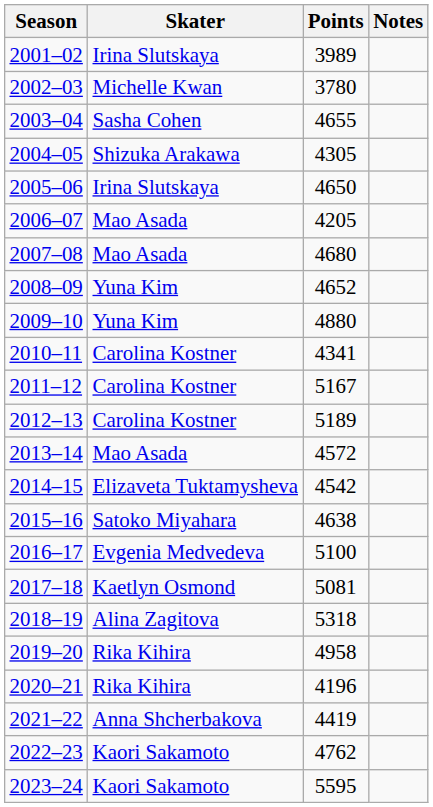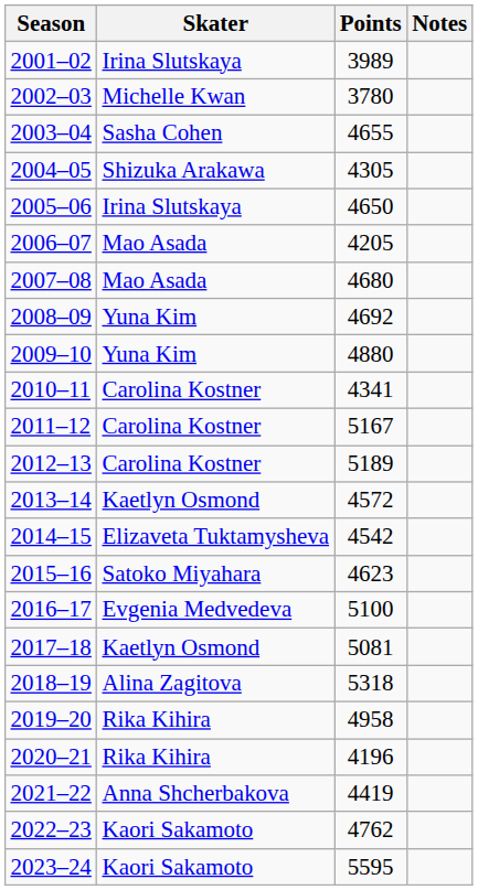 <table class="wikitable sortable">
 <tr>
 <th>Season</th>
 <th>Skater</th>
 <th>Points</th>
 <th>Notes</th>
 </tr>
 <tr>
 <td><a href='#'>2001–02</a></td>
 <td> <a href='#'>Irina Slutskaya</a></td>
 <td style="text-align: center;">3989</td>
 <td></td>
 </tr>
 <tr>
 <td><a href='#'>2002–03</a></td>
 <td> <a href='#'>Michelle Kwan</a></td>
 <td style="text-align: center;">3780</td>
 <td></td>
 </tr>
 <tr>
 <td><a href='#'>2003–04</a></td>
 <td> <a href='#'>Sasha Cohen</a></td>
 <td style="text-align: center;">4655</td>
 <td></td>
 </tr>
 <tr>
 <td><a href='#'>2004–05</a></td>
 <td> <a href='#'>Shizuka Arakawa</a></td>
 <td style="text-align: center;">4305</td>
 <td></td>
 </tr>
 <tr>
 <td><a href='#'>2005–06</a></td>
 <td> <a href='#'>Irina Slutskaya</a></td>
 <td style="text-align: center;">4650</td>
 <td></td>
 </tr>
 <tr>
 <td><a href='#'>2006–07</a></td>
 <td> <a href='#'>Mao Asada</a></td>
 <td style="text-align: center;">4205</td>
 <td></td>
 </tr>
 <tr>
 <td><a href='#'>2007–08</a></td>
 <td> <a href='#'>Mao Asada</a></td>
 <td style="text-align: center;">4680</td>
 <td></td>
 </tr>
 <tr>
 <td><a href='#'>2008–09</a></td>
 <td> <a href='#'>Yuna Kim</a></td>
-<td style="text-align: center;">4652</td>
+<td style="text-align: center;">4692</td>
 <td></td>
 </tr>
 <tr>
 <td><a href='#'>2009–10</a></td>
 <td> <a href='#'>Yuna Kim</a></td>
 <td style="text-align: center;">4880</td>
 <td></td>
 </tr>
 <tr>
 <td><a href='#'>2010–11</a></td>
 <td> <a href='#'>Carolina Kostner</a></td>
 <td style="text-align: center;">4341</td>
 <td></td>
 </tr>
 <tr>
 <td><a href='#'>2011–12</a></td>
 <td> <a href='#'>Carolina Kostner</a></td>
 <td style="text-align: center;">5167</td>
 <td></td>
 </tr>
 <tr>
 <td><a href='#'>2012–13</a></td>
 <td> <a href='#'>Carolina Kostner</a></td>
 <td style="text-align: center;">5189</td>
 <td></td>
 </tr>
 <tr>
 <td><a href='#'>2013–14</a></td>
-<td> <a href='#'>Mao Asada</a></td>
+<td> <a href='#'>Kaetlyn Osmond</a></td>
 <td style="text-align: center;">4572</td>
 <td></td>
 </tr>
 <tr>
 <td><a href='#'>2014–15</a></td>
 <td> <a href='#'>Elizaveta Tuktamysheva</a></td>
 <td style="text-align: center;">4542</td>
 <td></td>
 </tr>
 <tr>
 <td><a href='#'>2015–16</a></td>
 <td> <a href='#'>Satoko Miyahara</a></td>
-<td style="text-align: center;">4638</td>
+<td style="text-align: center;">4623</td>
 <td></td>
 </tr>
 <tr>
 <td><a href='#'>2016–17</a></td>
 <td> <a href='#'>Evgenia Medvedeva</a></td>
 <td style="text-align: center;">5100</td>
 <td></td>
 </tr>
 <tr>
 <td><a href='#'>2017–18</a></td>
 <td> <a href='#'>Kaetlyn Osmond</a></td>
 <td style="text-align: center;">5081</td>
 <td></td>
 </tr>
 <tr>
 <td><a href='#'>2018–19</a></td>
 <td> <a href='#'>Alina Zagitova</a></td>
 <td style="text-align: center;">5318</td>
 <td></td>
 </tr>
 <tr>
 <td><a href='#'>2019–20</a></td>
 <td> <a href='#'>Rika Kihira</a></td>
 <td style="text-align: center;">4958</td>
 <td></td>
 </tr>
 <tr>
 <td><a href='#'>2020–21</a></td>
 <td> <a href='#'>Rika Kihira</a></td>
 <td style="text-align: center;">4196</td>
 <td></td>
 </tr>
 <tr>
 <td><a href='#'>2021–22</a></td>
 <td> <a href='#'>Anna Shcherbakova</a></td>
 <td style="text-align: center;">4419</td>
 <td></td>
 </tr>
 <tr>
 <td><a href='#'>2022–23</a></td>
 <td> <a href='#'>Kaori Sakamoto</a></td>
 <td style="text-align: center;">4762</td>
 <td></td>
 </tr>
 <tr>
 <td><a href='#'>2023–24</a></td>
 <td> <a href='#'>Kaori Sakamoto</a></td>
 <td style="text-align: center;">5595</td>
 <td></td>
 </tr>
 </table>
